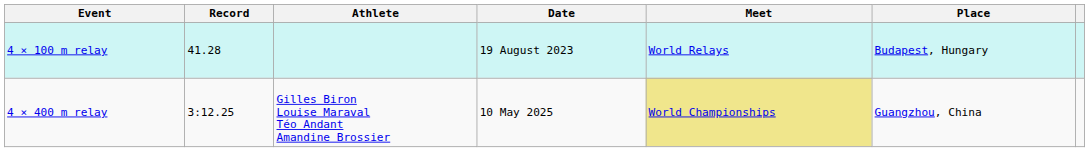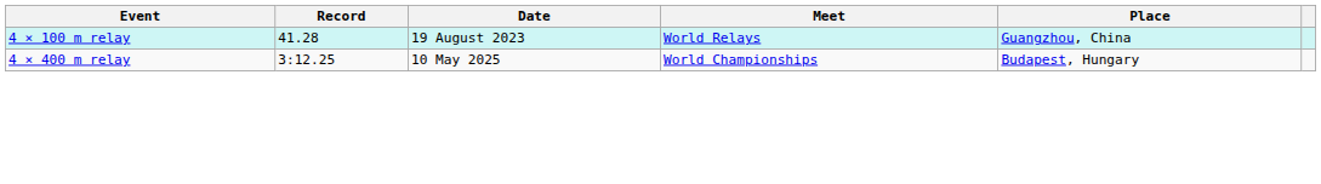 <table class="wikitable" style="font-size: 95%; width: 95%;">
 <tr>
 <th>Event</th>
 <th>Record</th>
-<th>Athlete</th>
 <th>Date</th>
 <th>Meet</th>
 <th>Place</th>
 <th></th>
 </tr>
 <tr style="background:#CEF6F5;">
 <td><a href='#'>4 × 100 m relay</a></td>
 <td>41.28</td>
-<td><br><br><br><br></td>
 <td>19 August 2023</td>
 <td><a href='#'>World Relays</a></td>
-<td><a href='#'>Budapest</a>, Hungary</td>
+<td><a href='#'>Guangzhou</a>, China</td>
 <td></td>
 </tr>
 <tr>
 <td><a href='#'>4 × 400 m relay</a></td>
 <td>3:12.25</td>
-<td><br><a href='#'>Gilles Biron</a><br><a href='#'>Louise Maraval</a><br><a href='#'>Téo Andant</a><br><a href='#'>Amandine Brossier</a></td>
 <td>10 May 2025</td>
-<td style="background: khaki;"><a href='#'>World Championships</a></td>
-<td><a href='#'>Guangzhou</a>, China</td>
+<td><a href='#'>World Championships</a></td>
+<td><a href='#'>Budapest</a>, Hungary</td>
 <td></td>
 </tr>
 </table>
